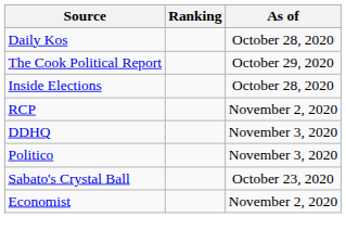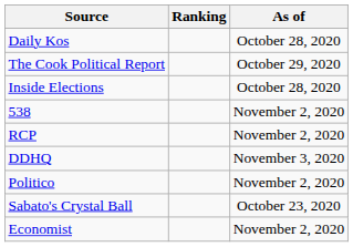 <table class="wikitable" style="text-align:center">
 <tr>
 <th>Source</th>
 <th>Ranking</th>
 <th>As of</th>
 </tr>
 <tr>
 <td align="left"><a href='#'>Daily Kos</a></td>
 <td></td>
 <td>October 28, 2020</td>
 </tr>
 <tr>
 <td align=left><a href='#'>The Cook Political Report</a></td>
 <td></td>
 <td>October 29, 2020</td>
 </tr>
 <tr>
 <td align=left><a href='#'>Inside Elections</a></td>
 <td></td>
 <td>October 28, 2020</td>
 </tr>
 <tr>
+<td align="left"><a href='#'>538</a></td>
+<td></td>
+<td>November 2, 2020</td>
+</tr>
+<tr>
 <td align="left"><a href='#'>RCP</a></td>
 <td></td>
 <td>November 2, 2020</td>
 </tr>
 <tr>
 <td align="left"><a href='#'>DDHQ</a></td>
 <td></td>
 <td>November 3, 2020</td>
 </tr>
 <tr>
 <td align="left"><a href='#'>Politico</a></td>
 <td></td>
-<td>November 3, 2020</td>
+<td>November 2, 2020</td>
 </tr>
 <tr>
 <td align=left><a href='#'>Sabato's Crystal Ball</a></td>
 <td></td>
 <td>October 23, 2020</td>
 </tr>
 <tr>
 <td align="left"><a href='#'>Economist</a></td>
 <td></td>
 <td>November 2, 2020</td>
 </tr>
 </table>
